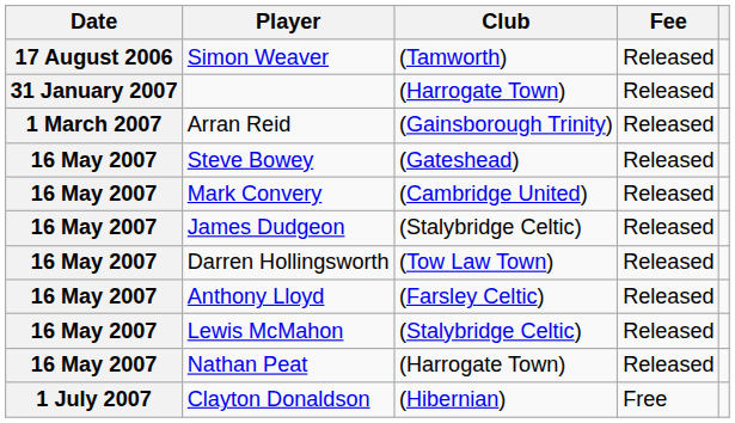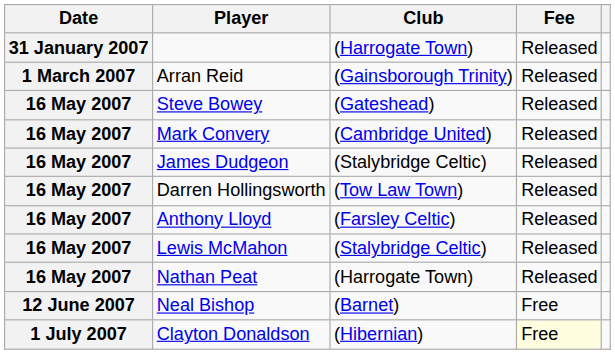 <table class="wikitable plainrowheaders">
 <tr>
 <th scope=col>Date</th>
 <th scope=col>Player</th>
 <th scope=col>Club</th>
 <th scope=col>Fee</th>
 <th scope=col class=unsortable></th>
-</tr>
-<tr>
-<th scope=row>17 August 2006</th>
-<td><a href='#'>Simon Weaver</a></td>
-<td>(<a href='#'>Tamworth</a>)</td>
-<td>Released</td>
-<td style="text-align:center;"></td>
 </tr>
 <tr>
 <th scope=row>31 January 2007</th>
 <td></td>
 <td>(<a href='#'>Harrogate Town</a>)</td>
 <td>Released</td>
 <td style="text-align:center;"></td>
 </tr>
 <tr>
 <th scope=row>1 March 2007</th>
 <td>Arran Reid</td>
 <td>(<a href='#'>Gainsborough Trinity</a>)</td>
 <td>Released</td>
 <td style="text-align:center;"></td>
 </tr>
 <tr>
 <th scope=row>16 May 2007</th>
 <td><a href='#'>Steve Bowey</a></td>
 <td>(<a href='#'>Gateshead</a>)</td>
 <td>Released</td>
 <td style="text-align:center;"></td>
 </tr>
 <tr>
 <th scope=row>16 May 2007</th>
 <td><a href='#'>Mark Convery</a></td>
 <td>(<a href='#'>Cambridge United</a>)</td>
 <td>Released</td>
 <td style="text-align:center;"></td>
 </tr>
 <tr>
 <th scope=row>16 May 2007</th>
 <td><a href='#'>James Dudgeon</a></td>
 <td>(Stalybridge Celtic)</td>
 <td>Released</td>
 <td style="text-align:center;"></td>
 </tr>
 <tr>
 <th scope=row>16 May 2007</th>
 <td>Darren Hollingsworth</td>
 <td>(<a href='#'>Tow Law Town</a>)</td>
 <td>Released</td>
 <td style="text-align:center;"></td>
 </tr>
 <tr>
 <th scope=row>16 May 2007</th>
 <td><a href='#'>Anthony Lloyd</a></td>
 <td>(<a href='#'>Farsley Celtic</a>)</td>
 <td>Released</td>
 <td style="text-align:center;"></td>
 </tr>
 <tr>
 <th scope=row>16 May 2007</th>
 <td><a href='#'>Lewis McMahon</a></td>
 <td>(<a href='#'>Stalybridge Celtic</a>)</td>
 <td>Released</td>
 <td style="text-align:center;"></td>
 </tr>
 <tr>
 <th scope=row>16 May 2007</th>
 <td><a href='#'>Nathan Peat</a></td>
 <td>(Harrogate Town)</td>
 <td>Released</td>
 <td style="text-align:center;"></td>
 </tr>
 <tr>
+<th scope=row>12 June 2007</th>
+<td><a href='#'>Neal Bishop</a></td>
+<td>(<a href='#'>Barnet</a>)</td>
+<td>Free</td>
+<td style="text-align:center;"></td>
+</tr>
+<tr>
 <th scope=row>1 July 2007</th>
 <td><a href='#'>Clayton Donaldson</a></td>
 <td>(<a href='#'>Hibernian</a>)</td>
-<td>Free</td>
+<td style="background: lightyellow;">Free</td>
 <td style="text-align:center;"></td>
 </tr>
 </table>
